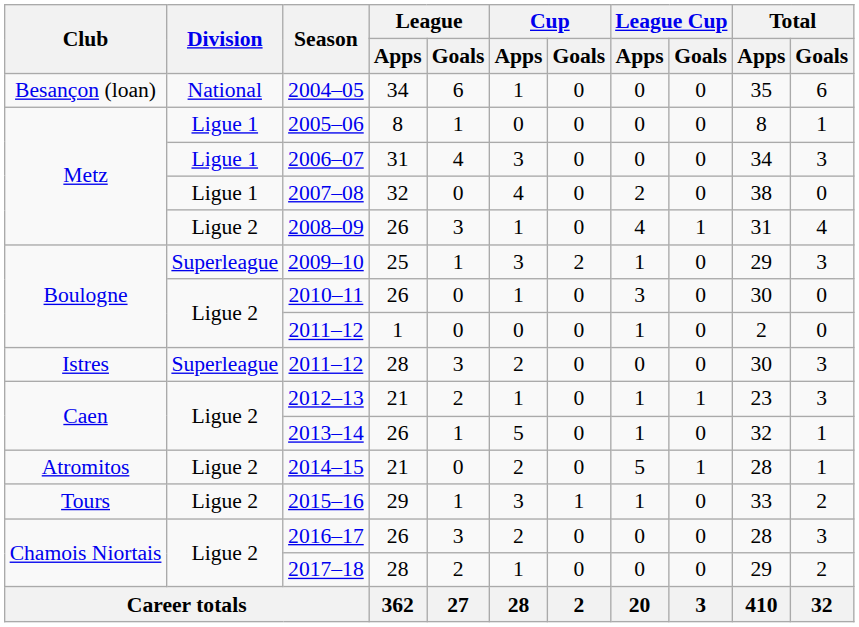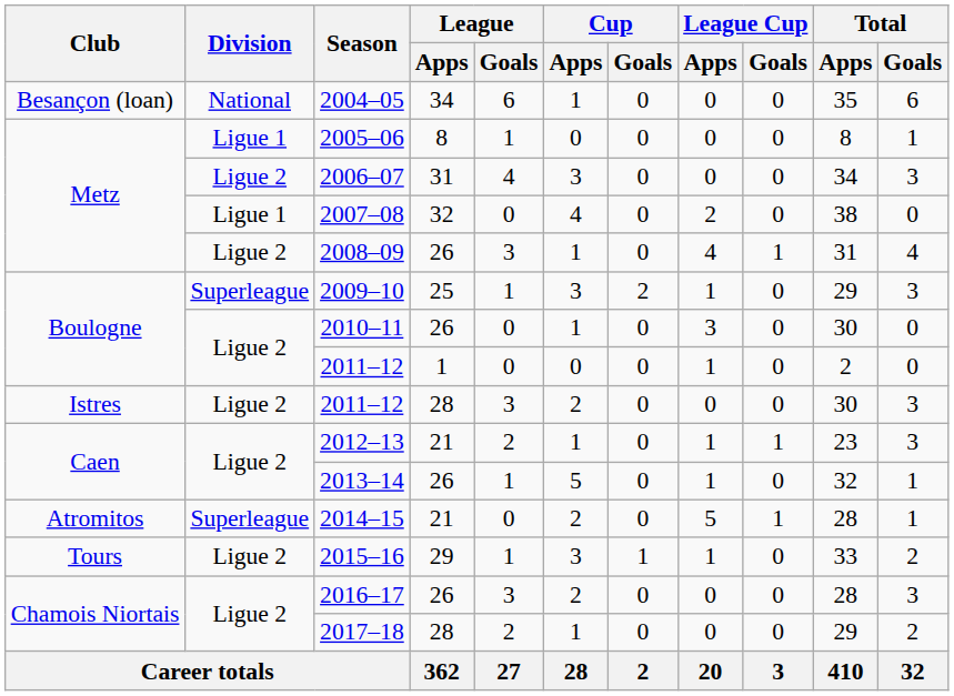 <table class="wikitable" style="text-align:center">
 <tr>
 <th rowspan="2">Club</th>
 <th rowspan="2"><a href='#'>Division</a></th>
 <th rowspan="2">Season</th>
 <th colspan="2">League</th>
 <th colspan="2"><a href='#'>Cup</a></th>
 <th colspan="2"><a href='#'>League Cup</a></th>
 <th colspan="2">Total</th>
 </tr>
 <tr>
 <th>Apps</th>
 <th>Goals</th>
 <th>Apps</th>
 <th>Goals</th>
 <th>Apps</th>
 <th>Goals</th>
 <th>Apps</th>
 <th>Goals</th>
 </tr>
 <tr>
 <td><a href='#'>Besançon</a> (loan)</td>
 <td><a href='#'>National</a></td>
 <td><a href='#'>2004–05</a></td>
 <td>34</td>
 <td>6</td>
 <td>1</td>
 <td>0</td>
 <td>0</td>
 <td>0</td>
 <td>35</td>
 <td>6</td>
 </tr>
 <tr>
 <td rowspan=4><a href='#'>Metz</a></td>
 <td><a href='#'>Ligue 1</a></td>
 <td><a href='#'>2005–06</a></td>
 <td>8</td>
 <td>1</td>
 <td>0</td>
 <td>0</td>
 <td>0</td>
 <td>0</td>
 <td>8</td>
 <td>1</td>
 </tr>
 <tr>
-<td><a href='#'>Ligue 1</a></td>
+<td><a href='#'>Ligue 2</a></td>
 <td><a href='#'>2006–07</a></td>
 <td>31</td>
 <td>4</td>
 <td>3</td>
 <td>0</td>
 <td>0</td>
 <td>0</td>
 <td>34</td>
 <td>3</td>
 </tr>
 <tr>
 <td>Ligue 1</td>
 <td><a href='#'>2007–08</a></td>
 <td>32</td>
 <td>0</td>
 <td>4</td>
 <td>0</td>
 <td>2</td>
 <td>0</td>
 <td>38</td>
 <td>0</td>
 </tr>
 <tr>
 <td>Ligue 2</td>
 <td><a href='#'>2008–09</a></td>
 <td>26</td>
 <td>3</td>
 <td>1</td>
 <td>0</td>
 <td>4</td>
 <td>1</td>
 <td>31</td>
 <td>4</td>
 </tr>
 <tr>
 <td rowspan=3><a href='#'>Boulogne</a></td>
 <td><a href='#'>Superleague</a></td>
 <td><a href='#'>2009–10</a></td>
 <td>25</td>
 <td>1</td>
 <td>3</td>
 <td>2</td>
 <td>1</td>
 <td>0</td>
 <td>29</td>
 <td>3</td>
 </tr>
 <tr>
 <td rowspan=2>Ligue 2</td>
 <td><a href='#'>2010–11</a></td>
 <td>26</td>
 <td>0</td>
 <td>1</td>
 <td>0</td>
 <td>3</td>
 <td>0</td>
 <td>30</td>
 <td>0</td>
 </tr>
 <tr>
 <td><a href='#'>2011–12</a></td>
 <td>1</td>
 <td>0</td>
 <td>0</td>
 <td>0</td>
 <td>1</td>
 <td>0</td>
 <td>2</td>
 <td>0</td>
 </tr>
 <tr>
 <td><a href='#'>Istres</a></td>
-<td><a href='#'>Superleague</a></td>
+<td>Ligue 2</td>
 <td><a href='#'>2011–12</a></td>
 <td>28</td>
 <td>3</td>
 <td>2</td>
 <td>0</td>
 <td>0</td>
 <td>0</td>
 <td>30</td>
 <td>3</td>
 </tr>
 <tr>
 <td rowspan=2><a href='#'>Caen</a></td>
 <td rowspan=2>Ligue 2</td>
 <td><a href='#'>2012–13</a></td>
 <td>21</td>
 <td>2</td>
 <td>1</td>
 <td>0</td>
 <td>1</td>
 <td>1</td>
 <td>23</td>
 <td>3</td>
 </tr>
 <tr>
 <td><a href='#'>2013–14</a></td>
 <td>26</td>
 <td>1</td>
 <td>5</td>
 <td>0</td>
 <td>1</td>
 <td>0</td>
 <td>32</td>
 <td>1</td>
 </tr>
 <tr>
 <td><a href='#'>Atromitos</a></td>
-<td>Ligue 2</td>
+<td><a href='#'>Superleague</a></td>
 <td><a href='#'>2014–15</a></td>
 <td>21</td>
 <td>0</td>
 <td>2</td>
 <td>0</td>
 <td>5</td>
 <td>1</td>
 <td>28</td>
 <td>1</td>
 </tr>
 <tr>
 <td><a href='#'>Tours</a></td>
 <td>Ligue 2</td>
 <td><a href='#'>2015–16</a></td>
 <td>29</td>
 <td>1</td>
 <td>3</td>
 <td>1</td>
 <td>1</td>
 <td>0</td>
 <td>33</td>
 <td>2</td>
 </tr>
 <tr>
 <td rowspan=2><a href='#'>Chamois Niortais</a></td>
 <td rowspan=2>Ligue 2</td>
 <td><a href='#'>2016–17</a></td>
 <td>26</td>
 <td>3</td>
 <td>2</td>
 <td>0</td>
 <td>0</td>
 <td>0</td>
 <td>28</td>
 <td>3</td>
 </tr>
 <tr>
 <td><a href='#'>2017–18</a></td>
 <td>28</td>
 <td>2</td>
 <td>1</td>
 <td>0</td>
 <td>0</td>
 <td>0</td>
 <td>29</td>
 <td>2</td>
 </tr>
 <tr>
 <th colspan=3>Career totals</th>
 <th>362</th>
 <th>27</th>
 <th>28</th>
 <th>2</th>
 <th>20</th>
 <th>3</th>
 <th>410</th>
 <th>32</th>
 </tr>
 </table>
